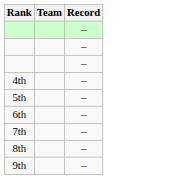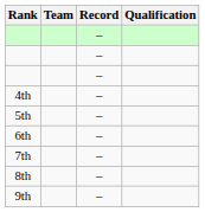 <table class=wikitable style="text-align:center;">
 <tr>
 <th>Rank</th>
 <th>Team</th>
 <th>Record</th>
+<th>Qualification</th>
 </tr>
 <tr bgcolor=#ccffcc>
 <td></td>
 <td align=left></td>
 <td>–</td>
+<td></td>
 </tr>
 <tr>
 <td></td>
 <td align=left></td>
 <td>–</td>
+<td></td>
 </tr>
 <tr>
 <td></td>
 <td align=left></td>
 <td>–</td>
+<td></td>
 </tr>
 <tr>
 <td>4th</td>
 <td align=left></td>
 <td>–</td>
+<td></td>
 </tr>
 <tr>
 <td>5th</td>
 <td align=left></td>
 <td>–</td>
+<td></td>
 </tr>
 <tr>
 <td>6th</td>
 <td align=left></td>
 <td>–</td>
+<td></td>
 </tr>
 <tr>
 <td>7th</td>
 <td align=left></td>
 <td>–</td>
+<td></td>
 </tr>
 <tr>
 <td>8th</td>
 <td align=left></td>
 <td>–</td>
+<td></td>
 </tr>
 <tr>
 <td>9th</td>
 <td align=left></td>
 <td>–</td>
+<td></td>
 </tr>
 </table>
